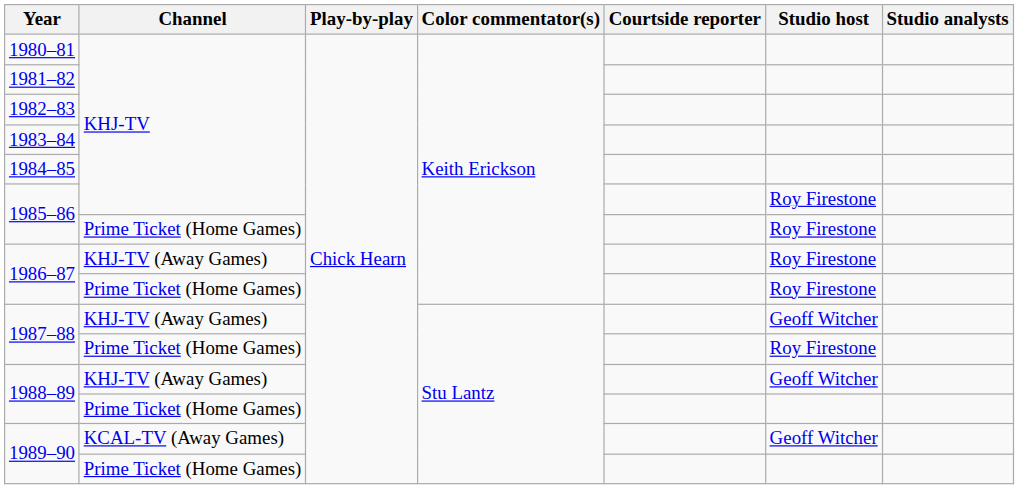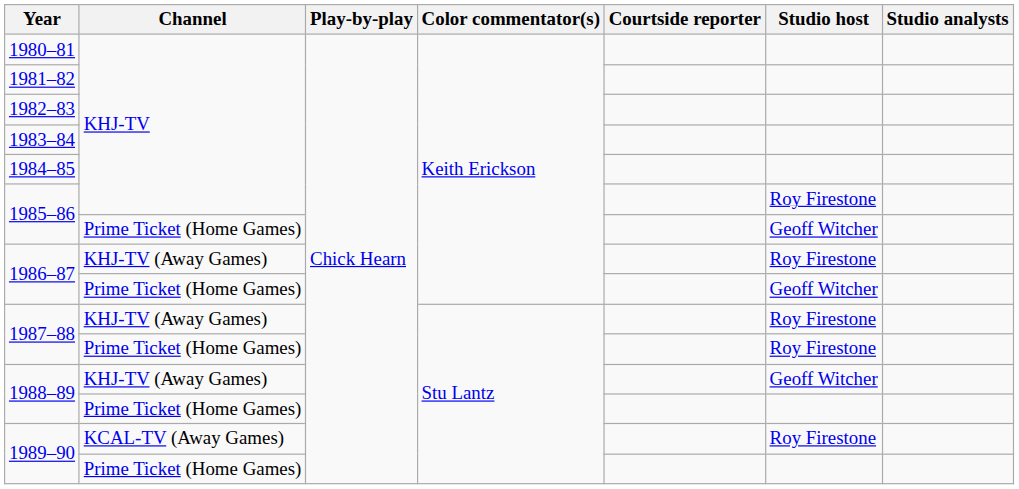 <table class="wikitable">
 <tr>
 <th>Year</th>
 <th>Channel</th>
 <th>Play-by-play</th>
 <th>Color commentator(s)</th>
 <th>Courtside reporter</th>
 <th>Studio host</th>
 <th>Studio analysts</th>
 </tr>
 <tr>
 <td><a href='#'>1980–81</a></td>
 <td rowspan="6"><a href='#'>KHJ-TV</a></td>
 <td rowspan=15><a href='#'>Chick Hearn</a></td>
 <td rowspan="9"><a href='#'>Keith Erickson</a></td>
 <td></td>
 <td></td>
 <td></td>
 </tr>
 <tr>
 <td><a href='#'>1981–82</a></td>
 <td></td>
 <td></td>
 <td></td>
 </tr>
 <tr>
 <td><a href='#'>1982–83</a></td>
 <td></td>
 <td></td>
 <td></td>
 </tr>
 <tr>
 <td><a href='#'>1983–84</a></td>
 <td></td>
 <td></td>
 <td></td>
 </tr>
 <tr>
 <td><a href='#'>1984–85</a></td>
 <td></td>
 <td></td>
 <td></td>
 </tr>
 <tr>
 <td rowspan="2"><a href='#'>1985–86</a></td>
 <td></td>
 <td><a href='#'>Roy Firestone</a></td>
 <td></td>
 </tr>
 <tr>
 <td><a href='#'>Prime Ticket</a> (Home Games)</td>
 <td></td>
-<td><a href='#'>Roy Firestone</a></td>
+<td><a href='#'>Geoff Witcher</a></td>
 <td></td>
 </tr>
 <tr>
 <td rowspan="2"><a href='#'>1986–87</a></td>
 <td><a href='#'>KHJ-TV</a> (Away Games)</td>
 <td></td>
 <td><a href='#'>Roy Firestone</a></td>
 <td></td>
 </tr>
 <tr>
 <td><a href='#'>Prime Ticket</a> (Home Games)</td>
 <td></td>
-<td><a href='#'>Roy Firestone</a></td>
+<td><a href='#'>Geoff Witcher</a></td>
 <td></td>
 </tr>
 <tr>
 <td rowspan="2"><a href='#'>1987–88</a></td>
 <td><a href='#'>KHJ-TV</a> (Away Games)</td>
 <td rowspan="6"><a href='#'>Stu Lantz</a></td>
 <td></td>
-<td><a href='#'>Geoff Witcher</a></td>
+<td><a href='#'>Roy Firestone</a></td>
 <td></td>
 </tr>
 <tr>
 <td><a href='#'>Prime Ticket</a> (Home Games)</td>
 <td></td>
 <td><a href='#'>Roy Firestone</a></td>
 <td></td>
 </tr>
 <tr>
 <td rowspan="2"><a href='#'>1988–89</a></td>
 <td><a href='#'>KHJ-TV</a> (Away Games)</td>
 <td></td>
 <td><a href='#'>Geoff Witcher</a></td>
 <td></td>
 </tr>
 <tr>
 <td><a href='#'>Prime Ticket</a> (Home Games)</td>
 <td></td>
 <td></td>
 <td></td>
 </tr>
 <tr>
 <td rowspan="2"><a href='#'>1989–90</a></td>
 <td><a href='#'>KCAL-TV</a> (Away Games)</td>
 <td></td>
-<td><a href='#'>Geoff Witcher</a></td>
+<td><a href='#'>Roy Firestone</a></td>
 <td></td>
 </tr>
 <tr>
 <td><a href='#'>Prime Ticket</a> (Home Games)</td>
 <td></td>
 <td></td>
 <td></td>
 </tr>
 </table>
